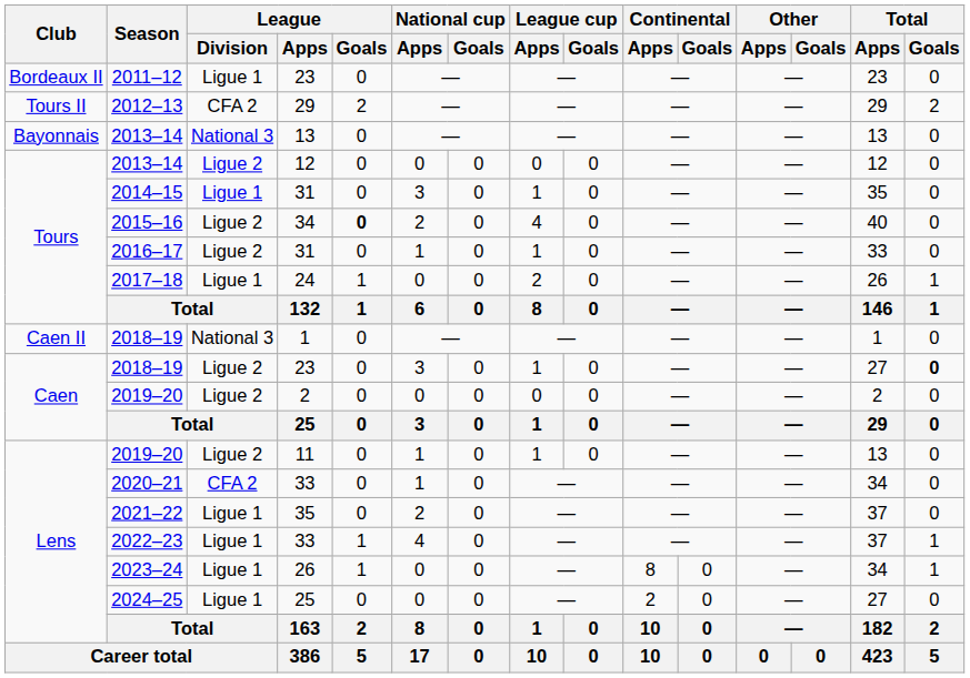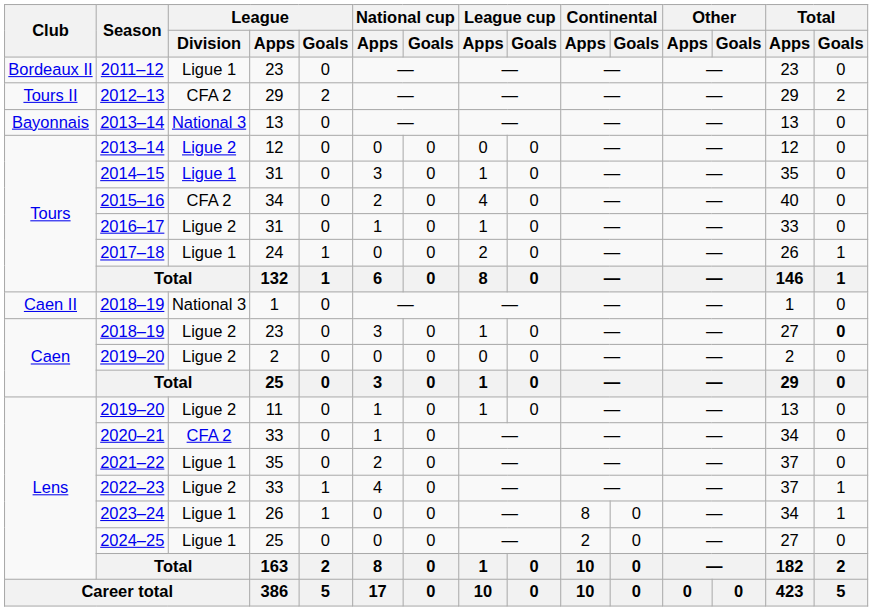 <table class="wikitable" style="text-align:center">
 <tr>
 <th rowspan="2">Club</th>
 <th rowspan="2">Season</th>
 <th colspan="3">League</th>
 <th colspan="2">National cup</th>
 <th colspan="2">League cup</th>
 <th colspan="2">Continental</th>
 <th colspan="2">Other</th>
 <th colspan="2">Total</th>
 </tr>
 <tr>
 <th>Division</th>
 <th>Apps</th>
 <th>Goals</th>
 <th>Apps</th>
 <th>Goals</th>
 <th>Apps</th>
 <th>Goals</th>
 <th>Apps</th>
 <th>Goals</th>
 <th>Apps</th>
 <th>Goals</th>
 <th>Apps</th>
 <th>Goals</th>
 </tr>
 <tr>
 <td><a href='#'>Bordeaux II</a></td>
 <td><a href='#'>2011–12</a></td>
 <td>Ligue 1</td>
 <td>23</td>
 <td>0</td>
 <td colspan="2">—</td>
 <td colspan="2">—</td>
 <td colspan="2">—</td>
 <td colspan="2">—</td>
 <td>23</td>
 <td>0</td>
 </tr>
 <tr>
 <td><a href='#'>Tours II</a></td>
 <td><a href='#'>2012–13</a></td>
 <td>CFA 2</td>
 <td>29</td>
 <td>2</td>
 <td colspan="2">—</td>
 <td colspan="2">—</td>
 <td colspan="2">—</td>
 <td colspan="2">—</td>
 <td>29</td>
 <td>2</td>
 </tr>
 <tr>
 <td><a href='#'>Bayonnais</a></td>
 <td><a href='#'>2013–14</a></td>
 <td><a href='#'>National 3</a></td>
 <td>13</td>
 <td>0</td>
 <td colspan="2">—</td>
 <td colspan="2">—</td>
 <td colspan="2">—</td>
 <td colspan="2">—</td>
 <td>13</td>
 <td>0</td>
 </tr>
 <tr>
 <td rowspan="6"><a href='#'>Tours</a></td>
 <td><a href='#'>2013–14</a></td>
 <td><a href='#'>Ligue 2</a></td>
 <td>12</td>
 <td>0</td>
 <td>0</td>
 <td>0</td>
 <td>0</td>
 <td>0</td>
 <td colspan="2">—</td>
 <td colspan="2">—</td>
 <td>12</td>
 <td>0</td>
 </tr>
 <tr>
 <td><a href='#'>2014–15</a></td>
 <td><a href='#'>Ligue 1</a></td>
 <td>31</td>
 <td>0</td>
 <td>3</td>
 <td>0</td>
 <td>1</td>
 <td>0</td>
 <td colspan="2">—</td>
 <td colspan="2">—</td>
 <td>35</td>
 <td>0</td>
 </tr>
 <tr>
 <td><a href='#'>2015–16</a></td>
-<td>Ligue 2</td>
+<td>CFA 2</td>
 <td>34</td>
-<td><strong>0</strong></td>
+<td>0</td>
 <td>2</td>
 <td>0</td>
 <td>4</td>
 <td>0</td>
 <td colspan="2">—</td>
 <td colspan="2">—</td>
 <td>40</td>
 <td>0</td>
 </tr>
 <tr>
 <td><a href='#'>2016–17</a></td>
 <td>Ligue 2</td>
 <td>31</td>
 <td>0</td>
 <td>1</td>
 <td>0</td>
 <td>1</td>
 <td>0</td>
 <td colspan="2">—</td>
 <td colspan="2">—</td>
 <td>33</td>
 <td>0</td>
 </tr>
 <tr>
 <td><a href='#'>2017–18</a></td>
 <td>Ligue 1</td>
 <td>24</td>
 <td>1</td>
 <td>0</td>
 <td>0</td>
 <td>2</td>
 <td>0</td>
 <td colspan="2">—</td>
 <td colspan="2">—</td>
 <td>26</td>
 <td>1</td>
 </tr>
 <tr>
 <th colspan="2">Total</th>
 <th>132</th>
 <th>1</th>
 <th>6</th>
 <th>0</th>
 <th>8</th>
 <th>0</th>
 <th colspan="2">—</th>
 <th colspan="2">—</th>
 <th>146</th>
 <th>1</th>
 </tr>
 <tr>
 <td><a href='#'>Caen II</a></td>
 <td><a href='#'>2018–19</a></td>
 <td>National 3</td>
 <td>1</td>
 <td>0</td>
 <td colspan="2">—</td>
 <td colspan="2">—</td>
 <td colspan="2">—</td>
 <td colspan="2">—</td>
 <td>1</td>
 <td>0</td>
 </tr>
 <tr>
 <td rowspan="3"><a href='#'>Caen</a></td>
 <td><a href='#'>2018–19</a></td>
 <td>Ligue 2</td>
 <td>23</td>
 <td>0</td>
 <td>3</td>
 <td>0</td>
 <td>1</td>
 <td>0</td>
 <td colspan="2">—</td>
 <td colspan="2">—</td>
 <td>27</td>
 <td><strong>0</strong></td>
 </tr>
 <tr>
 <td><a href='#'>2019–20</a></td>
 <td>Ligue 2</td>
 <td>2</td>
 <td>0</td>
 <td>0</td>
 <td>0</td>
 <td>0</td>
 <td>0</td>
 <td colspan="2">—</td>
 <td colspan="2">—</td>
 <td>2</td>
 <td>0</td>
 </tr>
 <tr>
 <th colspan="2">Total</th>
 <th>25</th>
 <th>0</th>
 <th>3</th>
 <th>0</th>
 <th>1</th>
 <th>0</th>
 <th colspan="2">—</th>
 <th colspan="2">—</th>
 <th>29</th>
 <th>0</th>
 </tr>
 <tr>
 <td rowspan="7"><a href='#'>Lens</a></td>
 <td><a href='#'>2019–20</a></td>
 <td>Ligue 2</td>
 <td>11</td>
 <td>0</td>
 <td>1</td>
 <td>0</td>
 <td>1</td>
 <td>0</td>
 <td colspan="2">—</td>
 <td colspan="2">—</td>
 <td>13</td>
 <td>0</td>
 </tr>
 <tr>
 <td><a href='#'>2020–21</a></td>
 <td><a href='#'>CFA 2</a></td>
 <td>33</td>
 <td>0</td>
 <td>1</td>
 <td>0</td>
 <td colspan="2">—</td>
 <td colspan="2">—</td>
 <td colspan="2">—</td>
 <td>34</td>
 <td>0</td>
 </tr>
 <tr>
 <td><a href='#'>2021–22</a></td>
 <td>Ligue 1</td>
 <td>35</td>
 <td>0</td>
 <td>2</td>
 <td>0</td>
 <td colspan="2">—</td>
 <td colspan="2">—</td>
 <td colspan="2">—</td>
 <td>37</td>
 <td>0</td>
 </tr>
 <tr>
 <td><a href='#'>2022–23</a></td>
-<td>Ligue 1</td>
+<td>Ligue 2</td>
 <td>33</td>
 <td>1</td>
 <td>4</td>
 <td>0</td>
 <td colspan="2">—</td>
 <td colspan="2">—</td>
 <td colspan="2">—</td>
 <td>37</td>
 <td>1</td>
 </tr>
 <tr>
 <td><a href='#'>2023–24</a></td>
 <td>Ligue 1</td>
 <td>26</td>
 <td>1</td>
 <td>0</td>
 <td>0</td>
 <td colspan="2">—</td>
 <td>8</td>
 <td>0</td>
 <td colspan="2">—</td>
 <td>34</td>
 <td>1</td>
 </tr>
 <tr>
 <td><a href='#'>2024–25</a></td>
 <td>Ligue 1</td>
 <td>25</td>
 <td>0</td>
 <td>0</td>
 <td>0</td>
 <td colspan="2">—</td>
 <td>2</td>
 <td>0</td>
 <td colspan="2">—</td>
 <td>27</td>
 <td>0</td>
 </tr>
 <tr>
 <th colspan="2">Total</th>
 <th>163</th>
 <th>2</th>
 <th>8</th>
 <th>0</th>
 <th>1</th>
 <th>0</th>
 <th>10</th>
 <th>0</th>
 <th colspan="2">—</th>
 <th>182</th>
 <th>2</th>
 </tr>
 <tr>
 <th colspan="3">Career total</th>
 <th>386</th>
 <th>5</th>
 <th>17</th>
 <th>0</th>
 <th>10</th>
 <th>0</th>
 <th>10</th>
 <th>0</th>
 <th>0</th>
 <th>0</th>
 <th>423</th>
 <th>5</th>
 </tr>
 </table>
